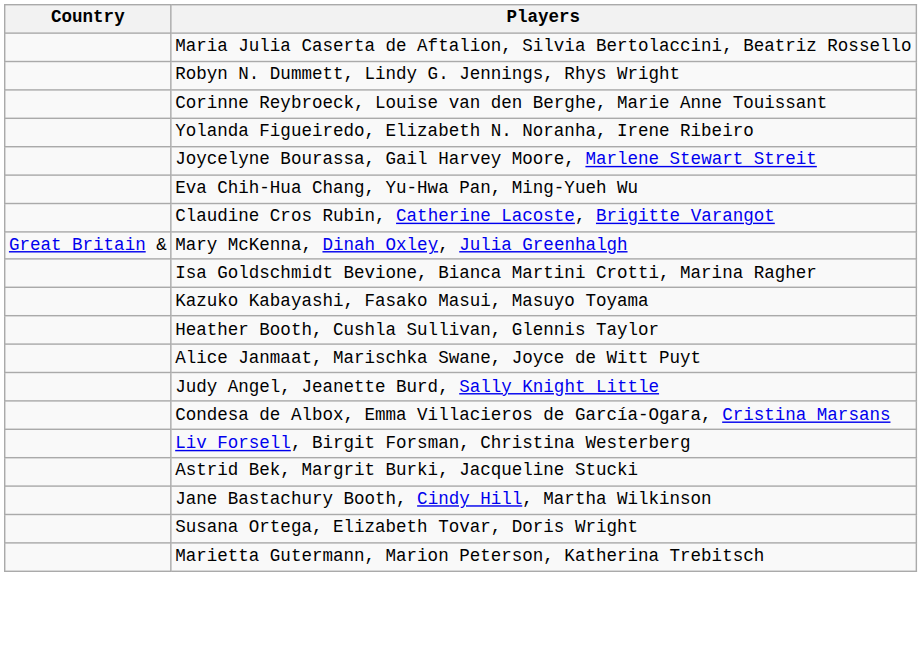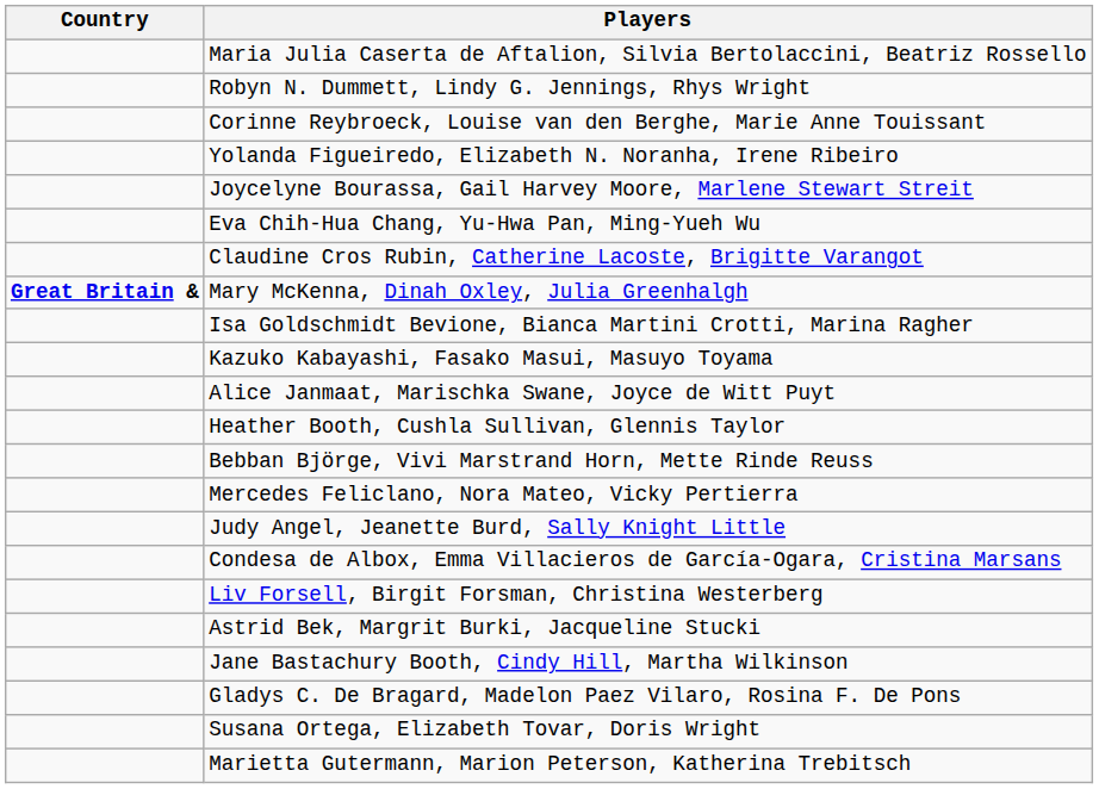 <table class="wikitable" style="font-size:95%;">
 <tr>
 <th>Country</th>
 <th>Players</th>
 </tr>
 <tr>
 <td></td>
 <td>Maria Julia Caserta de Aftalion, Silvia Bertolaccini, Beatriz Rossello</td>
 </tr>
 <tr>
 <td></td>
 <td>Robyn N. Dummett, Lindy G. Jennings, Rhys Wright</td>
 </tr>
 <tr>
 <td></td>
 <td>Corinne Reybroeck, Louise van den Berghe, Marie Anne Touissant</td>
 </tr>
 <tr>
 <td></td>
 <td>Yolanda Figueiredo, Elizabeth N. Noranha, Irene Ribeiro</td>
 </tr>
 <tr>
 <td></td>
 <td>Joycelyne Bourassa, Gail Harvey Moore, <a href='#'>Marlene Stewart Streit</a></td>
 </tr>
 <tr>
 <td></td>
 <td>Eva Chih-Hua Chang, Yu-Hwa Pan, Ming-Yueh Wu</td>
 </tr>
 <tr>
 <td></td>
 <td>Claudine Cros Rubin, <a href='#'>Catherine Lacoste</a>, <a href='#'>Brigitte Varangot</a></td>
 </tr>
 <tr>
-<td> <a href='#'>Great Britain</a> &<br></td>
+<td><strong> <a href='#'>Great Britain</a> &<br></strong></td>
 <td>Mary McKenna, <a href='#'>Dinah Oxley</a>, <a href='#'>Julia Greenhalgh</a></td>
 </tr>
 <tr>
 <td></td>
 <td>Isa Goldschmidt Bevione, Bianca Martini Crotti, Marina Ragher</td>
 </tr>
 <tr>
 <td></td>
 <td>Kazuko Kabayashi, Fasako Masui, Masuyo Toyama</td>
 </tr>
 <tr>
 <td></td>
+<td>Alice Janmaat, Marischka Swane, Joyce de Witt Puyt</td>
+</tr>
+<tr>
+<td></td>
 <td>Heather Booth, Cushla Sullivan, Glennis Taylor</td>
 </tr>
 <tr>
 <td></td>
-<td>Alice Janmaat, Marischka Swane, Joyce de Witt Puyt</td>
+<td>Bebban Björge, Vivi Marstrand Horn, Mette Rinde Reuss</td>
+</tr>
+<tr>
+<td></td>
+<td>Mercedes Feliclano, Nora Mateo, Vicky Pertierra</td>
 </tr>
 <tr>
 <td></td>
 <td>Judy Angel, Jeanette Burd, <a href='#'>Sally Knight Little</a></td>
 </tr>
 <tr>
 <td></td>
 <td>Condesa de Albox, Emma Villacieros de García-Ogara, <a href='#'>Cristina Marsans</a></td>
 </tr>
 <tr>
 <td></td>
 <td><a href='#'>Liv Forsell</a>, Birgit Forsman, Christina Westerberg</td>
 </tr>
 <tr>
 <td></td>
 <td>Astrid Bek, Margrit Burki, Jacqueline Stucki</td>
 </tr>
 <tr>
 <td></td>
 <td>Jane Bastachury Booth, <a href='#'>Cindy Hill</a>, Martha Wilkinson</td>
 </tr>
 <tr>
 <td></td>
+<td>Gladys C. De Bragard, Madelon Paez Vilaro, Rosina F. De Pons</td>
+</tr>
+<tr>
+<td></td>
 <td>Susana Ortega, Elizabeth Tovar, Doris Wright</td>
 </tr>
 <tr>
 <td></td>
 <td>Marietta Gutermann, Marion Peterson, Katherina Trebitsch</td>
 </tr>
 </table>
